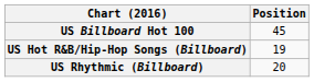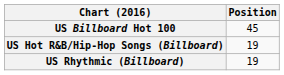 <table class="wikitable plainrowheaders sortable">
 <tr>
 <th>Chart (2016)</th>
 <th>Position</th>
 </tr>
 <tr>
 <th scope="row">US <em>Billboard</em> Hot 100</th>
 <td style="text-align:center;">45</td>
 </tr>
 <tr>
 <th scope="row">US Hot R&B/Hip-Hop Songs (<em>Billboard</em>)</th>
 <td style="text-align:center;">19</td>
 </tr>
 <tr>
 <th scope="row">US Rhythmic (<em>Billboard</em>)</th>
-<td style="text-align:center;">20</td>
+<td style="text-align:center;">19</td>
 </tr>
 </table>
